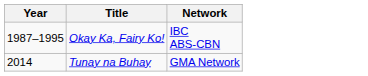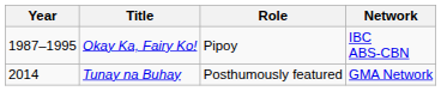 <table class="wikitable">
 <tr>
 <th>Year</th>
 <th>Title</th>
+<th>Role</th>
 <th>Network</th>
 </tr>
 <tr>
 <td>1987–1995</td>
 <td><em><a href='#'>Okay Ka, Fairy Ko!</a></em></td>
+<td>Pipoy</td>
 <td><a href='#'>IBC</a><br><a href='#'>ABS-CBN</a></td>
 </tr>
 <tr>
 <td>2014</td>
 <td><em><a href='#'>Tunay na Buhay</a></em></td>
+<td>Posthumously featured</td>
 <td><a href='#'>GMA Network</a></td>
 </tr>
 </table>
